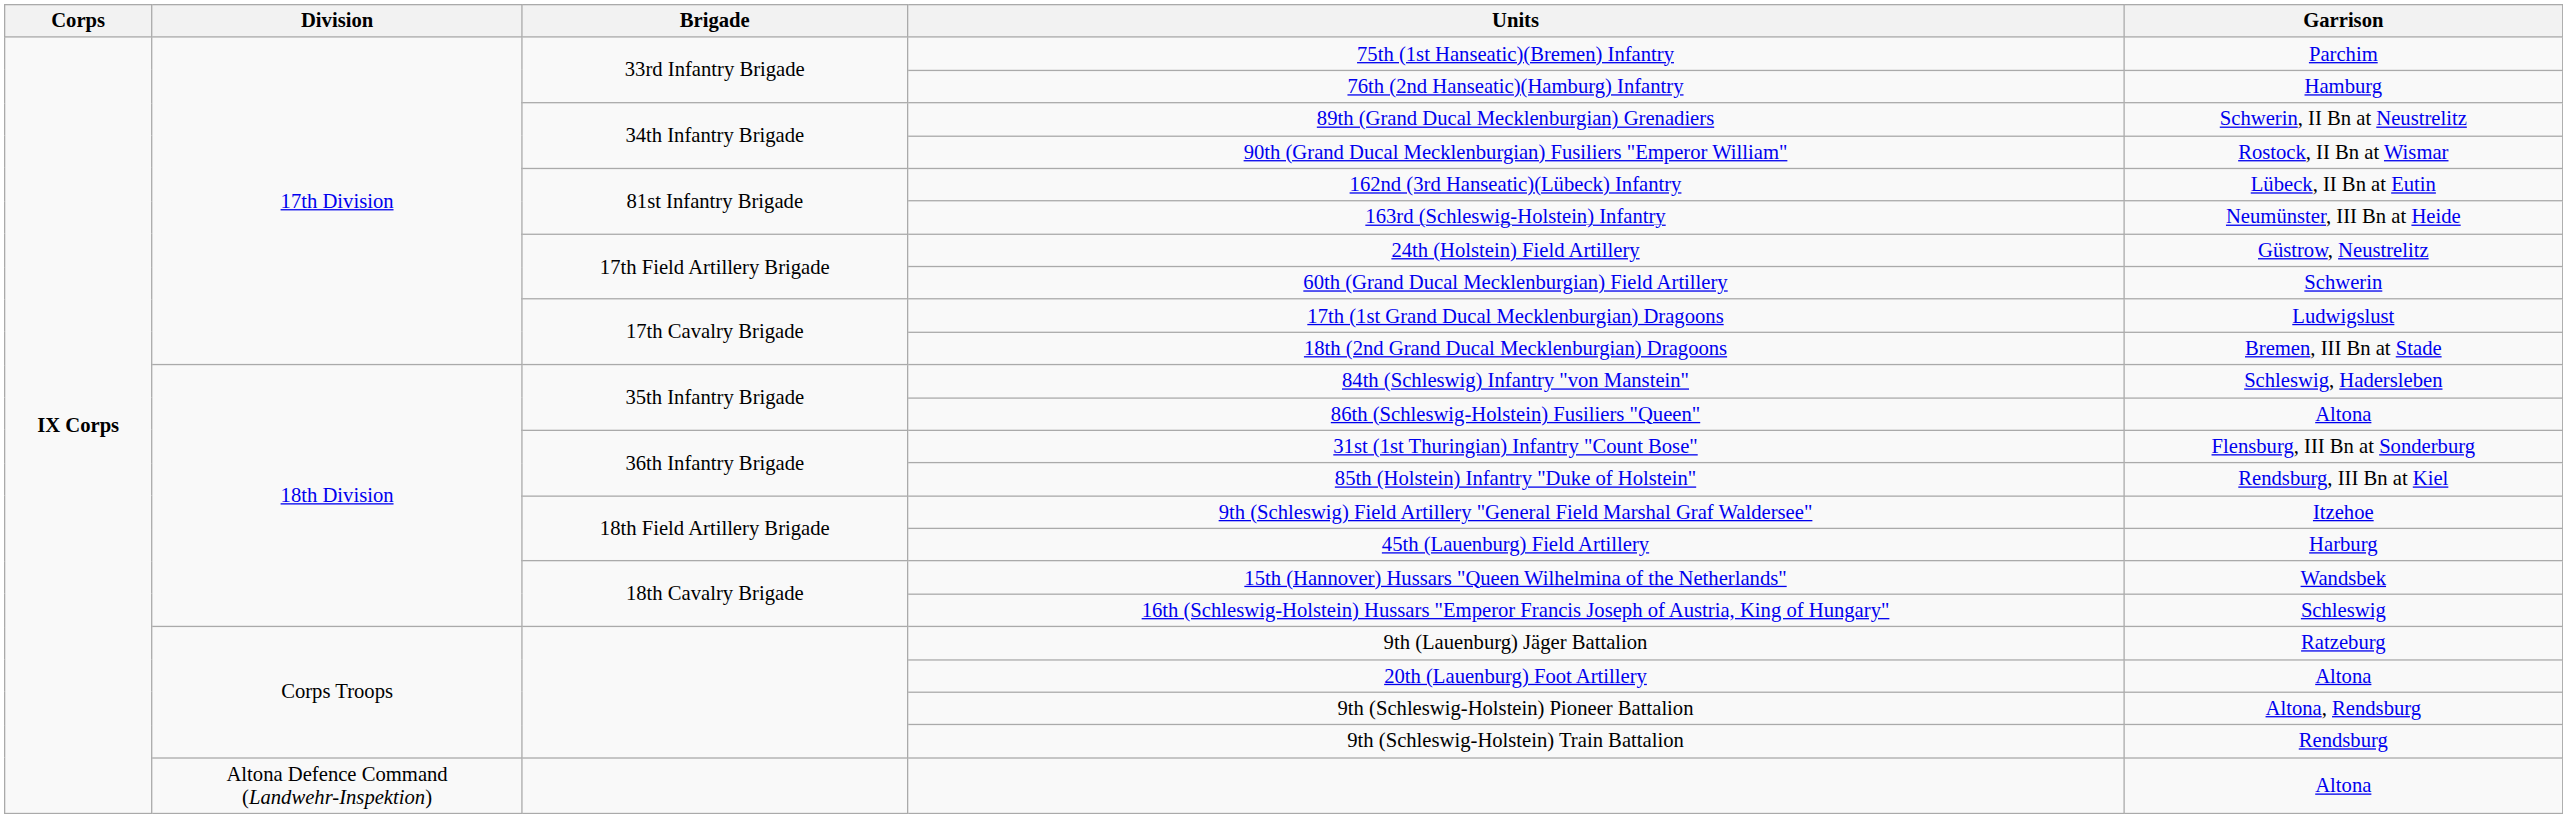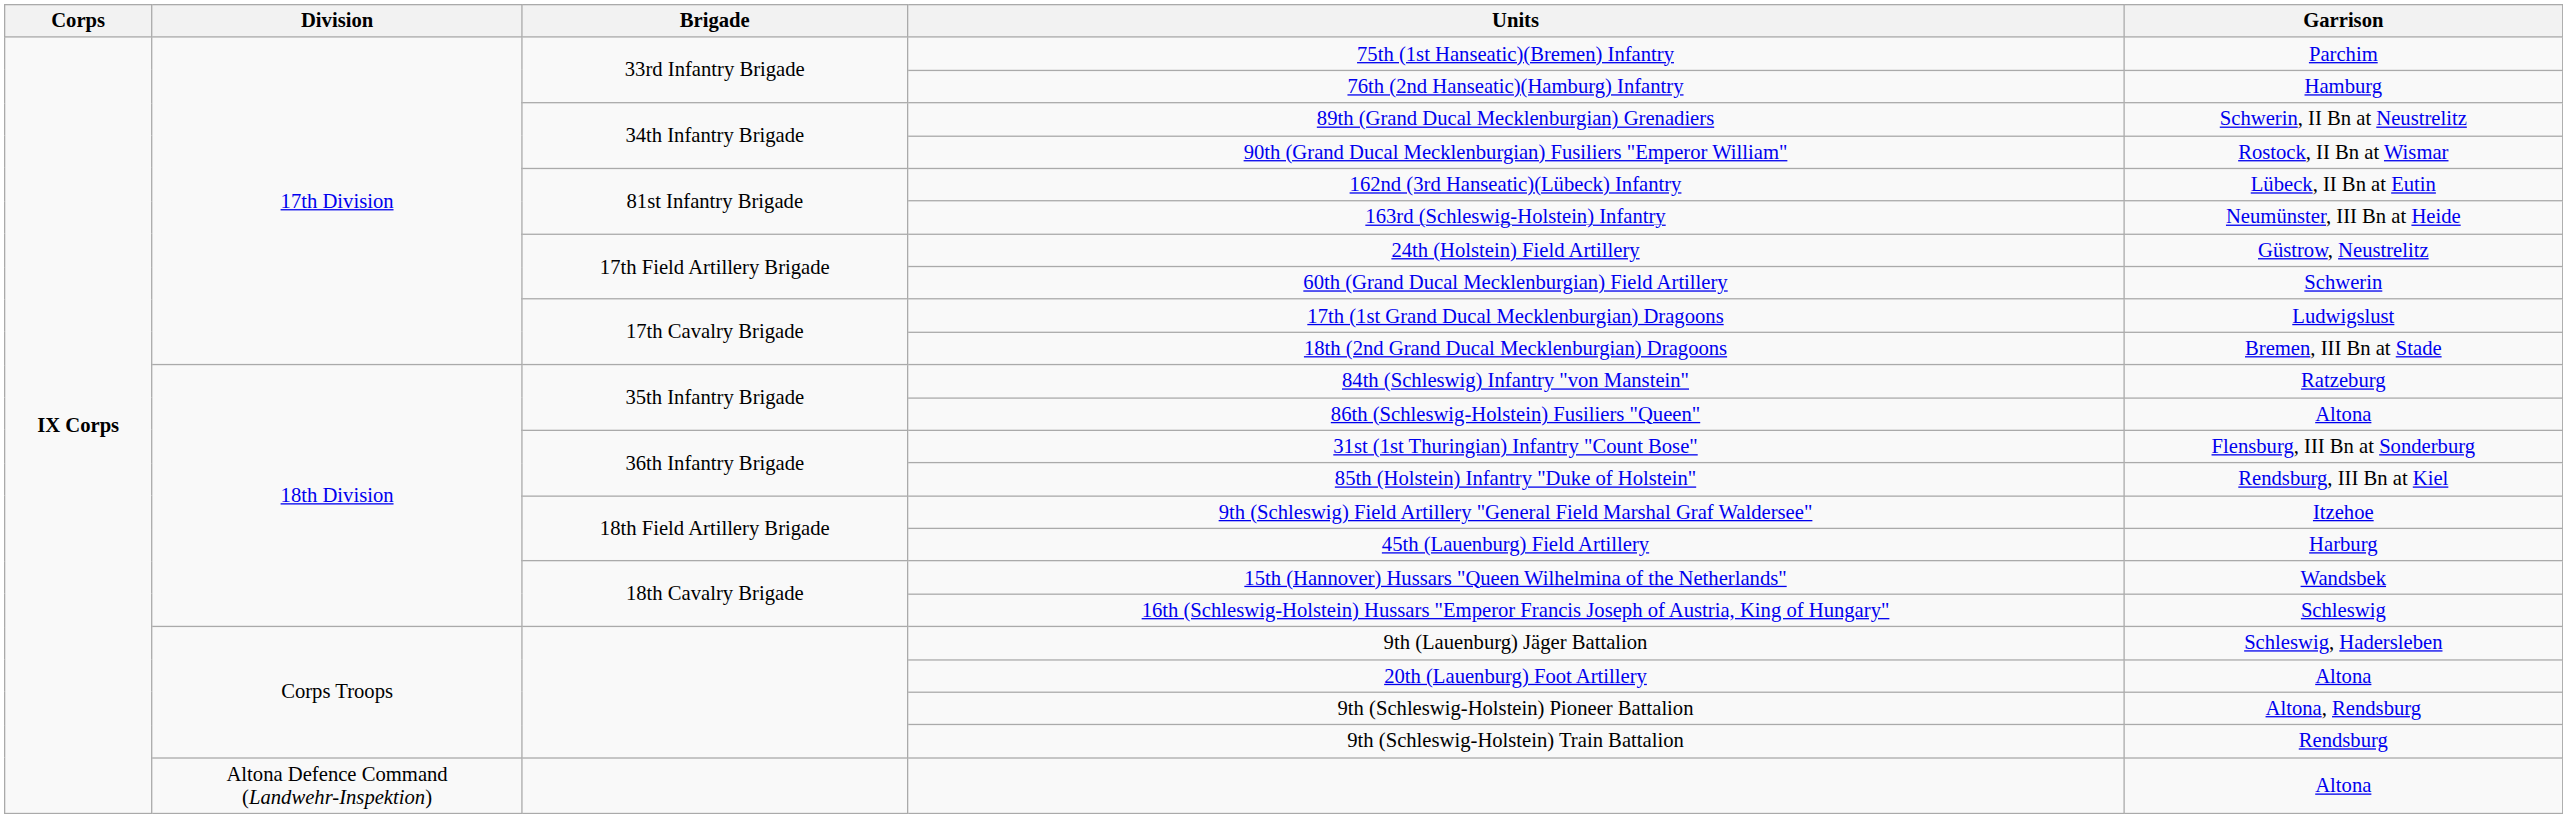 <table class="wikitable collapsible collapsed" style="text-align:center; width:100%;">
 <tr>
 <th>Corps</th>
 <th>Division</th>
 <th>Brigade</th>
 <th>Units</th>
 <th>Garrison</th>
 </tr>
 <tr>
 <td ROWSPAN=23><strong>IX Corps</strong></td>
 <td ROWSPAN=10><a href='#'>17th Division</a></td>
 <td ROWSPAN=2>33rd Infantry Brigade</td>
 <td><a href='#'>75th (1st Hanseatic)(Bremen) Infantry</a></td>
 <td><a href='#'>Parchim</a></td>
 </tr>
 <tr>
 <td><a href='#'>76th (2nd Hanseatic)(Hamburg) Infantry</a></td>
 <td><a href='#'>Hamburg</a></td>
 </tr>
 <tr>
 <td ROWSPAN=2>34th Infantry Brigade</td>
 <td><a href='#'>89th (Grand Ducal Mecklenburgian) Grenadiers</a></td>
 <td><a href='#'>Schwerin</a>, II Bn at <a href='#'>Neustrelitz</a></td>
 </tr>
 <tr>
 <td><a href='#'>90th (Grand Ducal Mecklenburgian) Fusiliers "Emperor William"</a></td>
 <td><a href='#'>Rostock</a>, II Bn at <a href='#'>Wismar</a></td>
 </tr>
 <tr>
 <td ROWSPAN=2>81st Infantry Brigade</td>
 <td><a href='#'>162nd (3rd Hanseatic)(Lübeck) Infantry</a></td>
 <td><a href='#'>Lübeck</a>, II Bn at <a href='#'>Eutin</a></td>
 </tr>
 <tr>
 <td><a href='#'>163rd (Schleswig-Holstein) Infantry</a></td>
 <td><a href='#'>Neumünster</a>, III Bn at <a href='#'>Heide</a></td>
 </tr>
 <tr>
 <td ROWSPAN=2>17th Field Artillery Brigade</td>
 <td><a href='#'>24th (Holstein) Field Artillery</a></td>
 <td><a href='#'>Güstrow</a>, <a href='#'>Neustrelitz</a></td>
 </tr>
 <tr>
 <td><a href='#'>60th (Grand Ducal Mecklenburgian) Field Artillery</a></td>
 <td><a href='#'>Schwerin</a></td>
 </tr>
 <tr>
 <td ROWSPAN=2>17th Cavalry Brigade</td>
 <td><a href='#'>17th (1st Grand Ducal Mecklenburgian) Dragoons</a></td>
 <td><a href='#'>Ludwigslust</a></td>
 </tr>
 <tr>
 <td><a href='#'>18th (2nd Grand Ducal Mecklenburgian) Dragoons</a></td>
 <td><a href='#'>Bremen</a>, III Bn at <a href='#'>Stade</a></td>
 </tr>
 <tr>
 <td ROWSPAN=8><a href='#'>18th Division</a></td>
 <td ROWSPAN=2>35th Infantry Brigade</td>
 <td><a href='#'>84th (Schleswig) Infantry "von Manstein"</a></td>
-<td><a href='#'>Schleswig</a>, <a href='#'>Hadersleben</a></td>
+<td><a href='#'>Ratzeburg</a></td>
 </tr>
 <tr>
 <td><a href='#'>86th (Schleswig-Holstein) Fusiliers "Queen"</a></td>
 <td><a href='#'>Altona</a></td>
 </tr>
 <tr>
 <td ROWSPAN=2>36th Infantry Brigade</td>
 <td><a href='#'>31st (1st Thuringian) Infantry "Count Bose"</a></td>
 <td><a href='#'>Flensburg</a>, III Bn at <a href='#'>Sonderburg</a></td>
 </tr>
 <tr>
 <td><a href='#'>85th (Holstein) Infantry "Duke of Holstein"</a></td>
 <td><a href='#'>Rendsburg</a>, III Bn at <a href='#'>Kiel</a></td>
 </tr>
 <tr>
 <td ROWSPAN=2>18th Field Artillery Brigade</td>
 <td><a href='#'>9th (Schleswig) Field Artillery "General Field Marshal Graf Waldersee"</a></td>
 <td><a href='#'>Itzehoe</a></td>
 </tr>
 <tr>
 <td><a href='#'>45th (Lauenburg) Field Artillery</a></td>
 <td><a href='#'>Harburg</a></td>
 </tr>
 <tr>
 <td ROWSPAN=2>18th Cavalry Brigade</td>
 <td><a href='#'>15th (Hannover) Hussars "Queen Wilhelmina of the Netherlands"</a></td>
 <td><a href='#'>Wandsbek</a></td>
 </tr>
 <tr>
 <td><a href='#'>16th (Schleswig-Holstein) Hussars "Emperor Francis Joseph of Austria, King of Hungary"</a></td>
 <td><a href='#'>Schleswig</a></td>
 </tr>
 <tr>
 <td ROWSPAN=4>Corps Troops</td>
 <td ROWSPAN=4></td>
 <td>9th (Lauenburg) Jäger Battalion</td>
-<td><a href='#'>Ratzeburg</a></td>
+<td><a href='#'>Schleswig</a>, <a href='#'>Hadersleben</a></td>
 </tr>
 <tr>
 <td><a href='#'>20th (Lauenburg) Foot Artillery</a></td>
 <td><a href='#'>Altona</a></td>
 </tr>
 <tr>
 <td>9th (Schleswig-Holstein) Pioneer Battalion</td>
 <td><a href='#'>Altona</a>, <a href='#'>Rendsburg</a></td>
 </tr>
 <tr>
 <td>9th (Schleswig-Holstein) Train Battalion</td>
 <td><a href='#'>Rendsburg</a></td>
 </tr>
 <tr>
 <td>Altona Defence Command<br>(<em>Landwehr-Inspektion</em>)</td>
 <td></td>
 <td></td>
 <td><a href='#'>Altona</a></td>
 </tr>
 </table>
